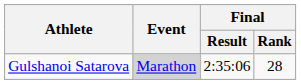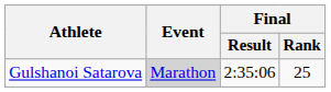 <table class="wikitable" style="font-size:90%">
 <tr>
 <th rowspan="2">Athlete</th>
 <th rowspan="2">Event</th>
 <th colspan="2">Final</th>
 </tr>
 <tr style="font-size:95%">
 <th>Result</th>
 <th>Rank</th>
 </tr>
 <tr align=center>
 <td align=left><a href='#'>Gulshanoi Satarova</a></td>
 <td align=left style="background: lightgrey;"><a href='#'>Marathon</a></td>
 <td>2:35:06 </td>
-<td>28</td>
+<td>25</td>
 </tr>
 </table>
